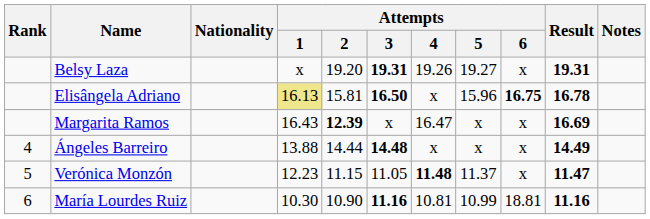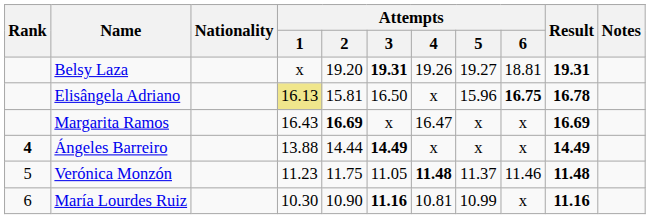 <table class="wikitable sortable" style="text-align:center">
 <tr>
 <th rowspan=2>Rank</th>
 <th rowspan=2>Name</th>
 <th rowspan=2>Nationality</th>
 <th colspan=6>Attempts</th>
 <th rowspan=2>Result</th>
 <th rowspan=2>Notes</th>
 </tr>
 <tr>
 <th>1</th>
 <th>2</th>
 <th>3</th>
 <th>4</th>
 <th>5</th>
 <th>6</th>
 </tr>
 <tr>
 <td align=center></td>
 <td align=left><a href='#'>Belsy Laza</a></td>
 <td align=left></td>
 <td>x</td>
 <td>19.20</td>
 <td><strong>19.31</strong></td>
 <td>19.26</td>
 <td>19.27</td>
-<td>x</td>
+<td>18.81</td>
 <td><strong>19.31</strong></td>
 <td></td>
 </tr>
 <tr>
 <td align=center></td>
 <td align=left><a href='#'>Elisângela Adriano</a></td>
 <td align=left></td>
 <td style="background: khaki;">16.13</td>
 <td>15.81</td>
-<td><strong>16.50</strong></td>
+<td>16.50</td>
 <td>x</td>
 <td>15.96</td>
 <td><strong>16.75</strong></td>
 <td><strong>16.78</strong></td>
 <td></td>
 </tr>
 <tr>
 <td align=center></td>
 <td align=left><a href='#'>Margarita Ramos</a></td>
 <td align=left></td>
 <td>16.43</td>
-<td><strong>12.39</strong></td>
+<td><strong>16.69</strong></td>
 <td>x</td>
 <td>16.47</td>
 <td>x</td>
 <td>x</td>
 <td><strong>16.69</strong></td>
 <td></td>
 </tr>
 <tr>
-<td align=center>4</td>
+<td align=center><strong>4</strong></td>
 <td align=left><a href='#'>Ángeles Barreiro</a></td>
 <td align=left></td>
 <td>13.88</td>
 <td>14.44</td>
-<td><strong>14.48</strong></td>
+<td><strong>14.49</strong></td>
 <td>x</td>
 <td>x</td>
 <td>x</td>
 <td><strong>14.49</strong></td>
 <td></td>
 </tr>
 <tr>
 <td align=center>5</td>
 <td align=left><a href='#'>Verónica Monzón</a></td>
 <td align=left></td>
-<td>12.23</td>
-<td>11.15</td>
+<td>11.23</td>
+<td>11.75</td>
 <td>11.05</td>
 <td><strong>11.48</strong></td>
 <td>11.37</td>
-<td>x</td>
-<td><strong>11.47</strong></td>
+<td>11.46</td>
+<td><strong>11.48</strong></td>
 <td></td>
 </tr>
 <tr>
 <td align=center>6</td>
 <td align=left><a href='#'>María Lourdes Ruiz</a></td>
 <td align=left></td>
 <td>10.30</td>
 <td>10.90</td>
 <td><strong>11.16</strong></td>
 <td>10.81</td>
 <td>10.99</td>
-<td>18.81</td>
+<td>x</td>
 <td><strong>11.16</strong></td>
 <td></td>
 </tr>
 </table>
